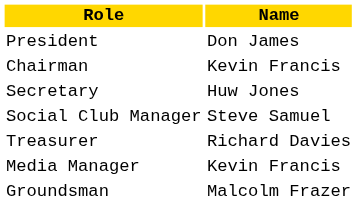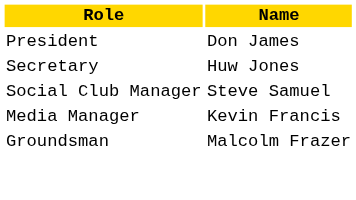 <table class="toccolours">
 <tr>
 <th style="background:gold;">Role</th>
 <th style="background:gold;">Name</th>
 </tr>
 <tr>
 <td>President</td>
 <td> Don James</td>
 </tr>
 <tr>
-<td>Chairman</td>
-<td> Kevin Francis</td>
-</tr>
-<tr>
 <td>Secretary</td>
 <td> Huw Jones</td>
 </tr>
 <tr>
 <td>Social Club Manager</td>
 <td> Steve Samuel</td>
-</tr>
-<tr>
-<td>Treasurer</td>
-<td> Richard Davies</td>
 </tr>
 <tr>
 <td>Media Manager</td>
 <td> Kevin Francis</td>
 </tr>
 <tr>
 <td>Groundsman</td>
 <td> Malcolm Frazer</td>
 </tr>
 </table>
